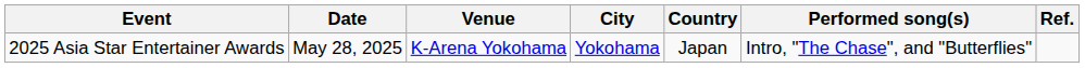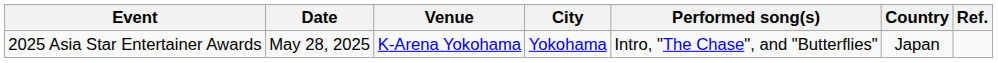 <table class="wikitable">
 <tr>
 <th>Event</th>
 <th>Date</th>
 <th>Venue</th>
 <th>City</th>
+<th>Performed song(s)</th>
 <th>Country</th>
-<th>Performed song(s)</th>
 <th>Ref.</th>
 </tr>
 <tr>
 <td scope="row">2025 Asia Star Entertainer Awards</td>
 <td>May 28, 2025</td>
 <td style="text-align:center"><a href='#'>K-Arena Yokohama</a></td>
 <td style="text-align:center"><a href='#'>Yokohama</a></td>
+<td style="text-align:center">Intro, "<a href='#'>The Chase</a>", and "Butterflies"</td>
 <td style="text-align:center">Japan</td>
-<td style="text-align:center">Intro, "<a href='#'>The Chase</a>", and "Butterflies"</td>
 <td style="text-align:center"></td>
 </tr>
 </table>
